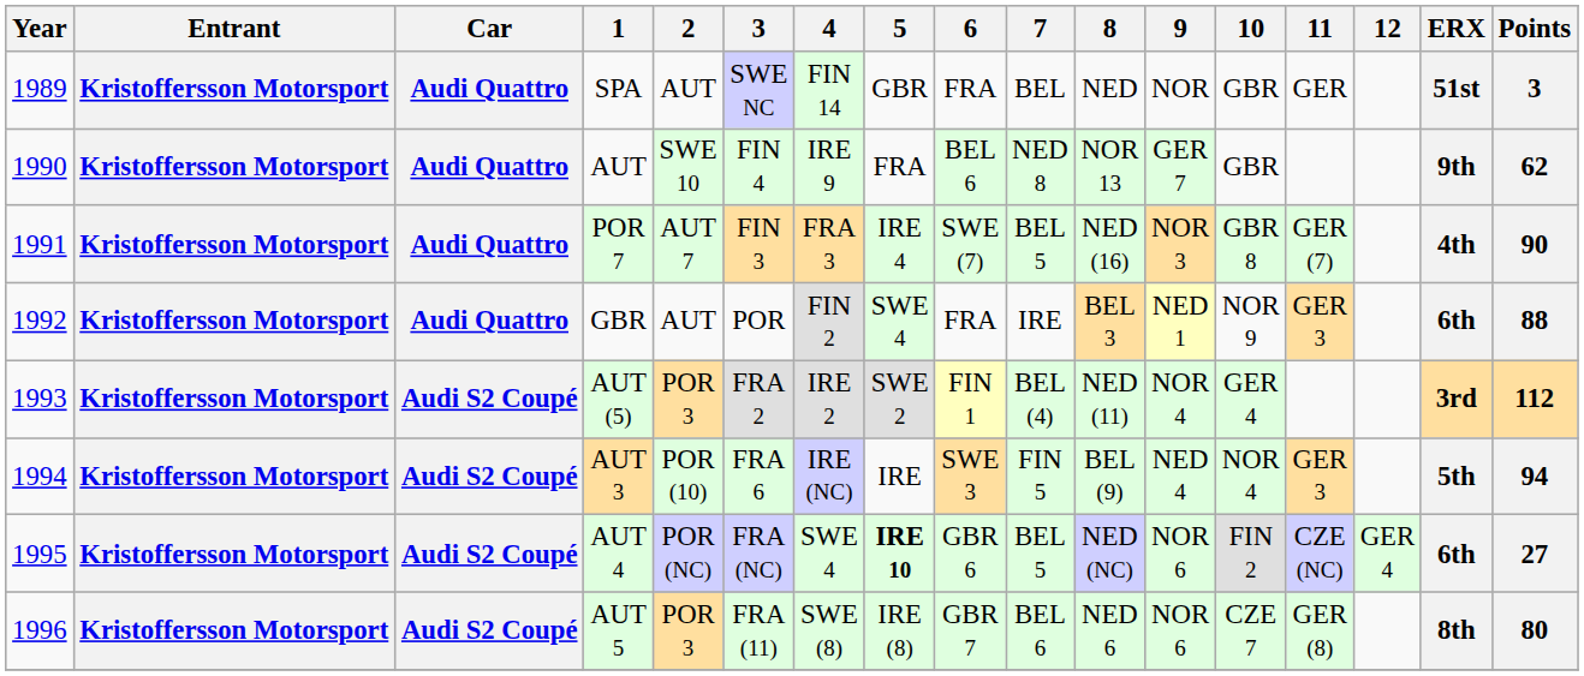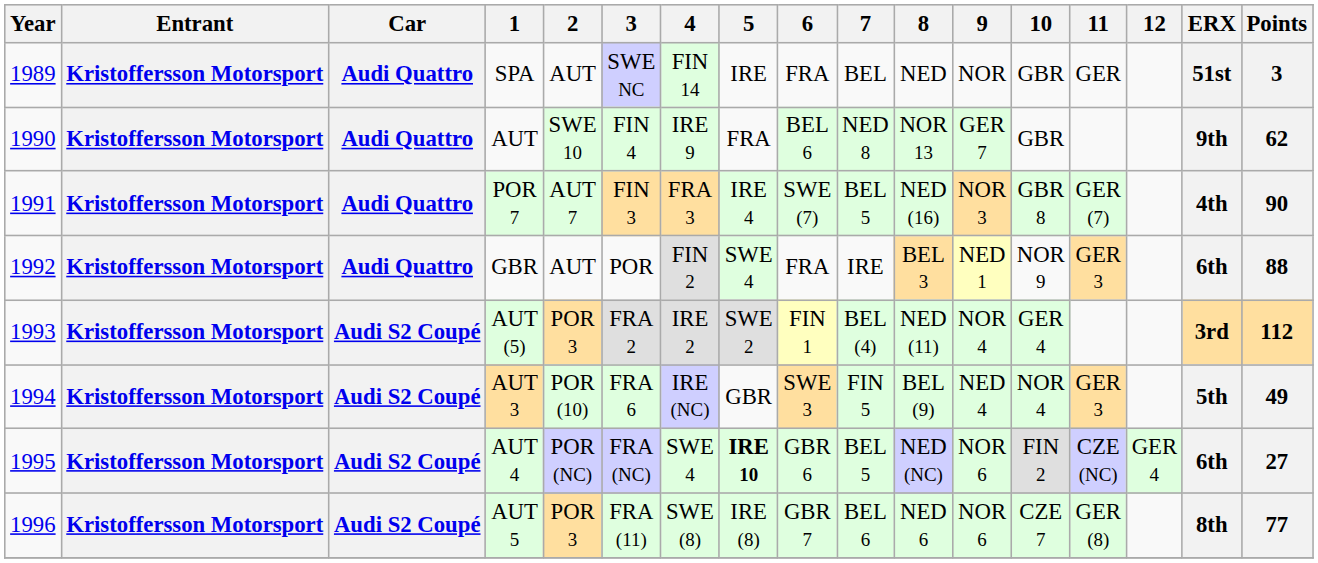 <table class="wikitable" border="1" style="text-align:center; font-size:90%;">
 <tr valign="top">
 <th>Year</th>
 <th>Entrant</th>
 <th>Car</th>
 <th>1</th>
 <th>2</th>
 <th>3</th>
 <th>4</th>
 <th>5</th>
 <th>6</th>
 <th>7</th>
 <th>8</th>
 <th>9</th>
 <th>10</th>
 <th>11</th>
 <th>12</th>
 <th>ERX</th>
 <th>Points</th>
 </tr>
 <tr>
 <td><a href='#'>1989</a></td>
 <th><a href='#'>Kristoffersson Motorsport</a></th>
 <th><a href='#'>Audi Quattro</a></th>
 <td>SPA<br><small></small></td>
 <td>AUT<br><small></small></td>
 <td style="background:#CFCFFF;">SWE<br><small>NC</small></td>
 <td style="background:#DFFFDF;">FIN<br><small>14</small></td>
-<td>GBR<br><small></small></td>
+<td>IRE<br><small></small></td>
 <td>FRA<br><small></small></td>
 <td>BEL<br><small></small></td>
 <td>NED<br><small></small></td>
 <td>NOR<br><small></small></td>
 <td>GBR<br><small></small></td>
 <td>GER<br><small></small></td>
 <td></td>
 <th>51st</th>
 <th>3</th>
 </tr>
 <tr>
 <td><a href='#'>1990</a></td>
 <th><a href='#'>Kristoffersson Motorsport</a></th>
 <th><a href='#'>Audi Quattro</a></th>
 <td>AUT<br><small></small></td>
 <td style="background:#DFFFDF;">SWE<br><small>10</small></td>
 <td style="background:#DFFFDF;">FIN<br><small>4</small></td>
 <td style="background:#DFFFDF;">IRE<br><small>9</small></td>
 <td>FRA<br><small></small></td>
 <td style="background:#DFFFDF;">BEL<br><small>6</small></td>
 <td style="background:#DFFFDF;">NED<br><small>8</small></td>
 <td style="background:#DFFFDF;">NOR<br><small>13</small></td>
 <td style="background:#DFFFDF;">GER<br><small>7</small></td>
 <td>GBR<br><small></small></td>
 <td></td>
 <td></td>
 <th>9th</th>
 <th>62</th>
 </tr>
 <tr>
 <td><a href='#'>1991</a></td>
 <th><a href='#'>Kristoffersson Motorsport</a></th>
 <th><a href='#'>Audi Quattro</a></th>
 <td style="background:#DFFFDF;">POR<br><small>7</small></td>
 <td style="background:#DFFFDF;">AUT<br><small>7</small></td>
 <td style="background:#FFDF9F;">FIN<br><small>3</small></td>
 <td style="background:#FFDF9F;">FRA<br><small>3</small></td>
 <td style="background:#DFFFDF;">IRE<br><small>4</small></td>
 <td style="background:#DFFFDF;">SWE<br><small>(7)</small></td>
 <td style="background:#DFFFDF;">BEL<br><small>5</small></td>
 <td style="background:#DFFFDF;">NED<br><small>(16)</small></td>
 <td style="background:#FFDF9F;">NOR<br><small>3</small></td>
 <td style="background:#DFFFDF;">GBR<br><small>8</small></td>
 <td style="background:#DFFFDF;">GER<br><small>(7)</small></td>
 <td></td>
 <th>4th</th>
 <th>90</th>
 </tr>
 <tr>
 <td><a href='#'>1992</a></td>
 <th><a href='#'>Kristoffersson Motorsport</a></th>
 <th><a href='#'>Audi Quattro</a></th>
 <td>GBR<br><small></small></td>
 <td>AUT<br><small></small></td>
 <td>POR<br><small></small></td>
 <td style="background:#DFDFDF;">FIN<br><small>2</small></td>
 <td style="background:#DFFFDF;">SWE<br><small>4</small></td>
 <td>FRA<br><small></small></td>
 <td>IRE<br><small></small></td>
 <td style="background:#FFDF9F;">BEL<br><small>3</small></td>
 <td style="background:#FFFFBF;">NED<br><small>1</small></td>
 <td>NOR<br><small>9</small></td>
 <td style="background:#FFDF9F;">GER<br><small>3</small></td>
 <td></td>
 <th>6th</th>
 <th>88</th>
 </tr>
 <tr>
 <td><a href='#'>1993</a></td>
 <th><a href='#'>Kristoffersson Motorsport</a></th>
 <th><a href='#'>Audi S2 Coupé</a></th>
 <td style="background:#DFFFDF;">AUT<br><small>(5)</small></td>
 <td style="background:#FFDF9F;">POR<br><small>3</small></td>
 <td style="background:#DFDFDF;">FRA<br><small>2</small></td>
 <td style="background:#DFDFDF;">IRE<br><small>2</small></td>
 <td style="background:#DFDFDF;">SWE<br><small>2</small></td>
 <td style="background:#FFFFBF;">FIN<br><small>1</small></td>
 <td style="background:#DFFFDF;">BEL<br><small>(4)</small></td>
 <td style="background:#DFFFDF;">NED<br><small>(11)</small></td>
 <td style="background:#DFFFDF;">NOR<br><small>4</small></td>
 <td style="background:#DFFFDF;">GER<br><small>4</small></td>
 <td></td>
 <td></td>
 <td style="background:#FFDF9F;"><strong>3rd</strong></td>
 <td style="background:#FFDF9F;"><strong>112</strong></td>
 </tr>
 <tr>
 <td><a href='#'>1994</a></td>
 <th><a href='#'>Kristoffersson Motorsport</a></th>
 <th><a href='#'>Audi S2 Coupé</a></th>
 <td style="background:#FFDF9F;">AUT<br><small>3</small></td>
 <td style="background:#DFFFDF;">POR<br><small>(10)</small></td>
 <td style="background:#DFFFDF;">FRA<br><small>6</small></td>
 <td style="background:#CFCFFF;">IRE<br><small>(NC)</small></td>
-<td>IRE<br><small></small></td>
+<td>GBR<br><small></small></td>
 <td style="background:#FFDF9F;">SWE<br><small>3</small></td>
 <td style="background:#DFFFDF;">FIN<br><small>5</small></td>
 <td style="background:#DFFFDF;">BEL<br><small>(9)</small></td>
 <td style="background:#DFFFDF;">NED<br><small>4</small></td>
 <td style="background:#DFFFDF;">NOR<br><small>4</small></td>
 <td style="background:#FFDF9F;">GER<br><small>3</small></td>
 <td></td>
 <th>5th</th>
-<th>94</th>
+<th>49</th>
 </tr>
 <tr>
 <td><a href='#'>1995</a></td>
 <th><a href='#'>Kristoffersson Motorsport</a></th>
 <th><a href='#'>Audi S2 Coupé</a></th>
 <td style="background:#DFFFDF;">AUT<br><small>4</small></td>
 <td style="background:#CFCFFF;">POR<br><small>(NC)</small></td>
 <td style="background:#CFCFFF;">FRA<br><small>(NC)</small></td>
 <td style="background:#DFFFDF;">SWE<br><small>4</small></td>
 <td style="background:#DFFFDF;"><strong>IRE<br><small>10</small></strong></td>
 <td style="background:#DFFFDF;">GBR<br><small>6</small></td>
 <td style="background:#DFFFDF;">BEL<br><small>5</small></td>
 <td style="background:#CFCFFF;">NED<br><small>(NC)</small></td>
 <td style="background:#DFFFDF;">NOR<br><small>6</small></td>
 <td style="background:#DFDFDF;">FIN<br><small>2</small></td>
 <td style="background:#CFCFFF;">CZE<br><small>(NC)</small></td>
 <td style="background:#DFFFDF;">GER<br><small>4</small></td>
 <th>6th</th>
 <th>27</th>
 </tr>
 <tr>
 <td><a href='#'>1996</a></td>
 <th><a href='#'>Kristoffersson Motorsport</a></th>
 <th><a href='#'>Audi S2 Coupé</a></th>
 <td style="background:#DFFFDF;">AUT<br><small>5</small></td>
 <td style="background:#FFDF9F;">POR<br><small>3</small></td>
 <td style="background:#DFFFDF;">FRA<br><small>(11)</small></td>
 <td style="background:#DFFFDF;">SWE<br><small>(8)</small></td>
 <td style="background:#DFFFDF;">IRE<br><small>(8)</small></td>
 <td style="background:#DFFFDF;">GBR<br><small>7</small></td>
 <td style="background:#DFFFDF;">BEL<br><small>6</small></td>
 <td style="background:#DFFFDF;">NED<br><small>6</small></td>
 <td style="background:#DFFFDF;">NOR<br><small>6</small></td>
 <td style="background:#DFFFDF;">CZE<br><small>7</small></td>
 <td style="background:#DFFFDF;">GER<br><small>(8)</small></td>
 <td></td>
 <th>8th</th>
-<th>80</th>
+<th>77</th>
 </tr>
 <tr>
 </tr>
 </table>
